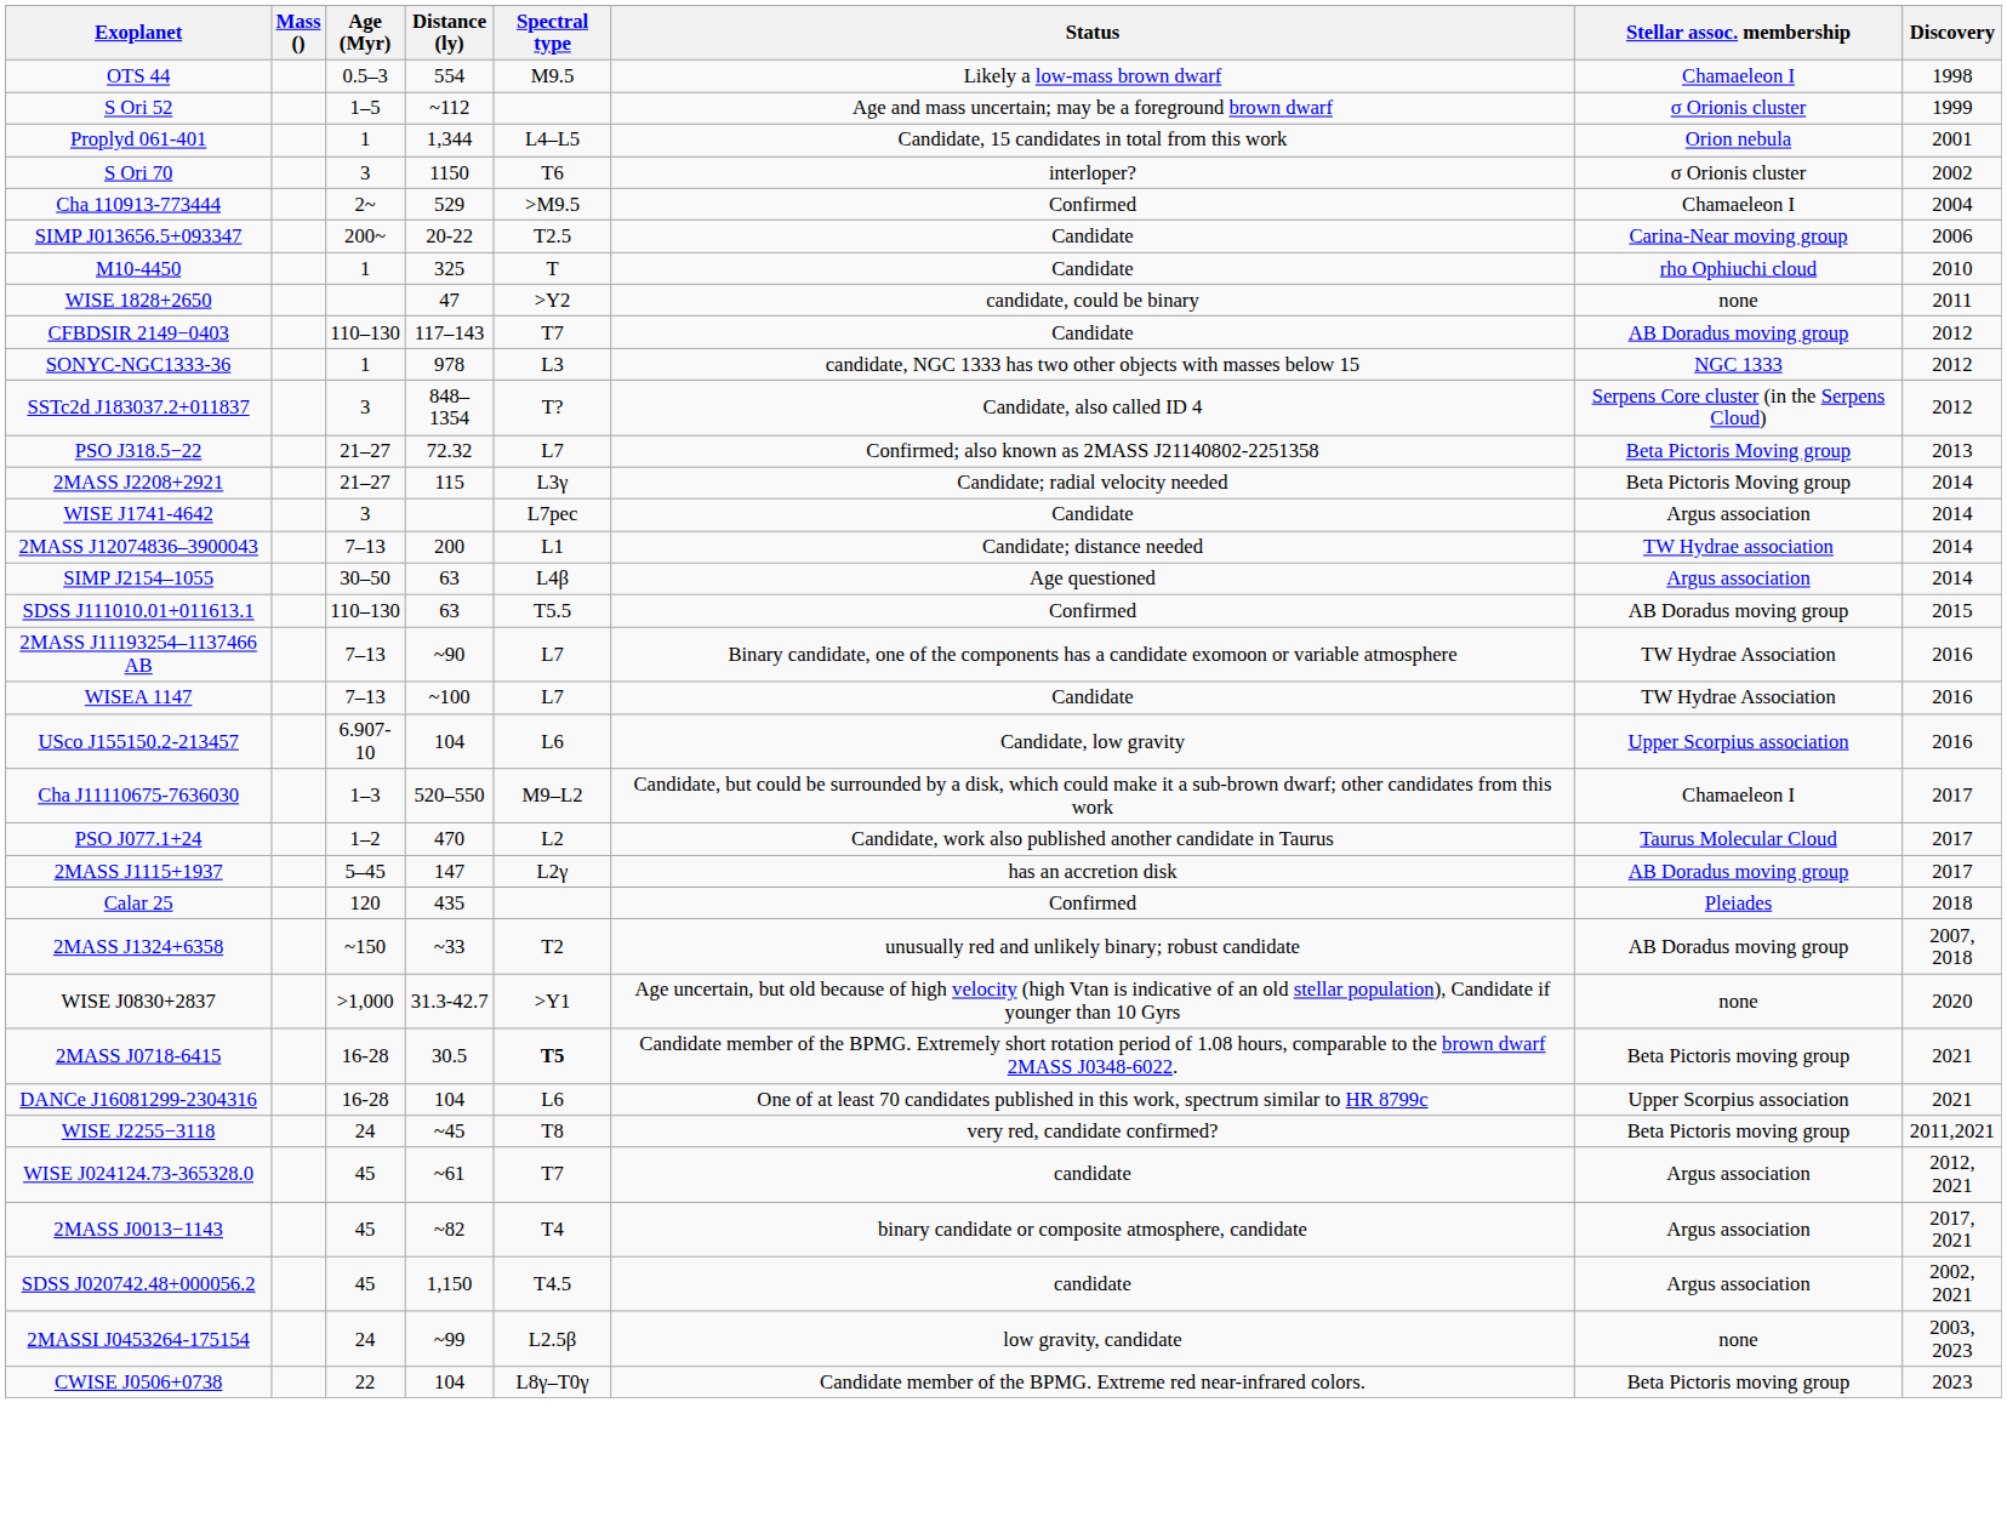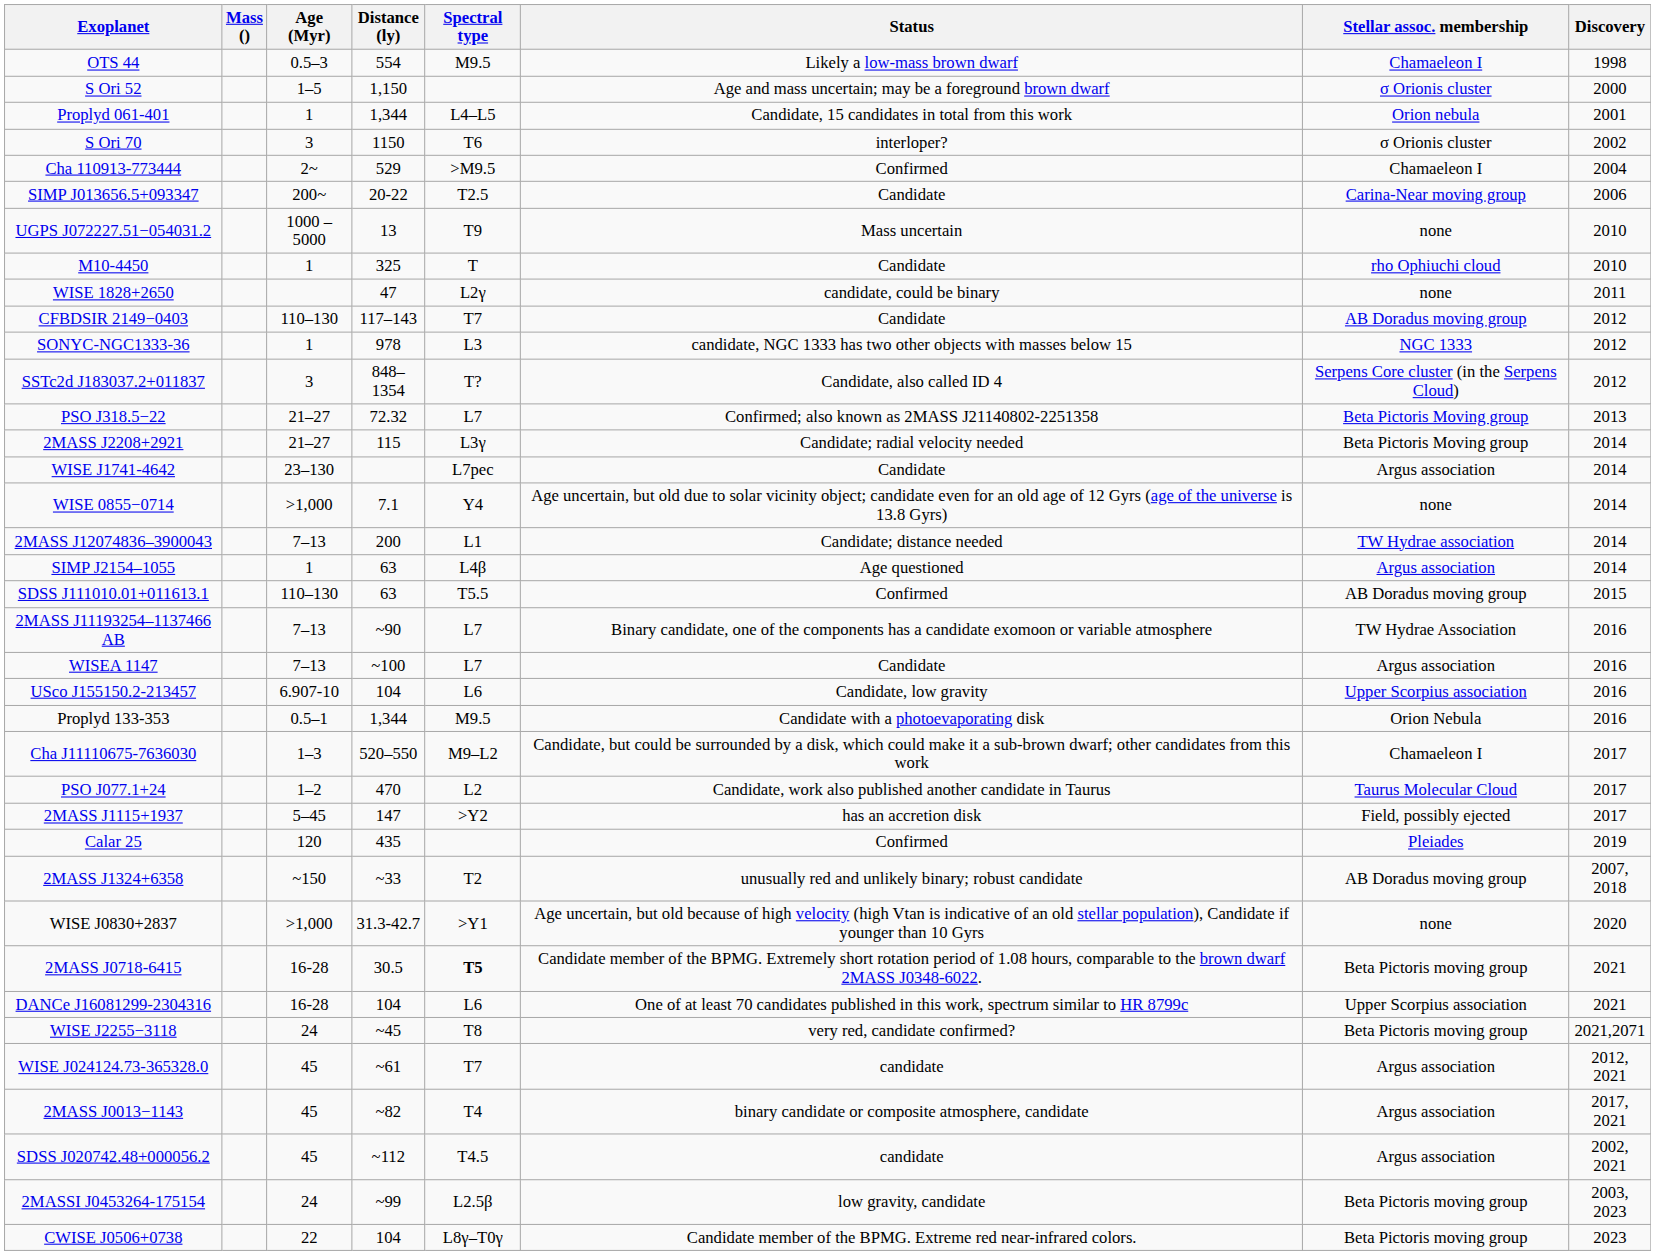 <table class="wikitable sortable" style="margin:1em auto; text-align: center;">
 <tr>
 <th><a href='#'>Exoplanet</a></th>
 <th><a href='#'>Mass</a><br>()</th>
 <th>Age<br>(Myr)</th>
 <th data-sort-type="number">Distance<br>(ly)</th>
 <th><a href='#'>Spectral type</a></th>
 <th>Status</th>
 <th><a href='#'>Stellar assoc.</a> membership</th>
 <th>Discovery</th>
 </tr>
 <tr>
 <td><a href='#'>OTS 44</a></td>
 <td></td>
 <td>0.5–3</td>
 <td>554</td>
 <td>M9.5</td>
 <td>Likely a <a href='#'>low-mass brown dwarf</a></td>
 <td><a href='#'>Chamaeleon I</a></td>
 <td>1998</td>
 </tr>
 <tr>
 <td><a href='#'>S Ori 52</a></td>
 <td></td>
 <td>1–5</td>
-<td data-sort-value="112">~112</td>
+<td data-sort-value="1150">1,150</td>
 <td></td>
 <td>Age and mass uncertain; may be a foreground <a href='#'>brown dwarf</a></td>
 <td><a href='#'>σ Orionis cluster</a></td>
-<td>1999</td>
+<td>2000</td>
 </tr>
 <tr>
 <td><a href='#'>Proplyd 061-401</a></td>
 <td></td>
 <td>1</td>
 <td>1,344</td>
 <td>L4–L5</td>
 <td>Candidate, 15 candidates in total from this work</td>
 <td><a href='#'>Orion nebula</a></td>
 <td>2001</td>
 </tr>
 <tr>
 <td><a href='#'>S Ori 70</a></td>
 <td></td>
 <td>3</td>
 <td>1150</td>
 <td>T6</td>
 <td>interloper?</td>
 <td>σ Orionis cluster</td>
 <td>2002</td>
 </tr>
 <tr>
 <td><a href='#'>Cha 110913-773444</a></td>
 <td></td>
 <td>2~</td>
 <td>529</td>
 <td data-sort-value="M9.5">>M9.5</td>
 <td>Confirmed</td>
 <td>Chamaeleon I</td>
 <td>2004</td>
 </tr>
 <tr>
 <td><a href='#'>SIMP J013656.5+093347</a></td>
 <td></td>
 <td>200~</td>
 <td>20-22</td>
 <td>T2.5</td>
 <td>Candidate</td>
 <td><a href='#'>Carina-Near moving group</a></td>
 <td>2006</td>
 </tr>
 <tr>
+<td><a href='#'>UGPS J072227.51−054031.2</a></td>
+<td></td>
+<td>1000 – 5000</td>
+<td>13</td>
+<td>T9</td>
+<td>Mass uncertain</td>
+<td>none</td>
+<td>2010</td>
+</tr>
+<tr>
 <td><a href='#'>M10-4450</a></td>
 <td></td>
 <td>1</td>
 <td>325</td>
 <td>T</td>
 <td>Candidate</td>
 <td><a href='#'>rho Ophiuchi cloud</a></td>
 <td>2010</td>
 </tr>
 <tr>
 <td><a href='#'>WISE 1828+2650</a></td>
 <td></td>
 <td></td>
 <td>47</td>
-<td data-sort-value="Y2">>Y2</td>
+<td>L2γ</td>
 <td>candidate, could be binary</td>
 <td>none</td>
 <td>2011</td>
 </tr>
 <tr>
 <td><a href='#'>CFBDSIR 2149−0403</a></td>
 <td></td>
 <td>110–130</td>
 <td>117–143</td>
 <td>T7</td>
 <td>Candidate</td>
 <td><a href='#'>AB Doradus moving group</a></td>
 <td>2012</td>
 </tr>
 <tr>
 <td><a href='#'>SONYC-NGC1333-36</a></td>
 <td></td>
 <td>1</td>
 <td>978</td>
 <td>L3</td>
 <td>candidate, NGC 1333 has two other objects with masses below 15 </td>
 <td><a href='#'>NGC 1333</a></td>
 <td>2012</td>
 </tr>
 <tr>
 <td><a href='#'>SSTc2d J183037.2+011837</a></td>
 <td></td>
 <td>3</td>
 <td>848–1354</td>
 <td>T?</td>
 <td>Candidate, also called ID 4</td>
 <td><a href='#'>Serpens Core cluster</a> (in the <a href='#'>Serpens Cloud</a>)</td>
 <td>2012</td>
 </tr>
 <tr>
 <td><a href='#'>PSO J318.5−22</a></td>
 <td></td>
 <td>21–27</td>
 <td>72.32</td>
 <td>L7</td>
 <td>Confirmed; also known as 2MASS J21140802-2251358</td>
 <td><a href='#'>Beta Pictoris Moving group</a></td>
 <td>2013</td>
 </tr>
 <tr>
 <td><a href='#'>2MASS J2208+2921</a></td>
 <td></td>
 <td>21–27</td>
 <td>115</td>
 <td>L3γ</td>
 <td>Candidate; radial velocity needed</td>
 <td>Beta Pictoris Moving group</td>
 <td>2014</td>
 </tr>
 <tr>
 <td><a href='#'>WISE J1741-4642</a></td>
 <td></td>
-<td>3</td>
+<td>23–130</td>
 <td></td>
 <td>L7pec</td>
 <td>Candidate</td>
 <td>Argus association</td>
+<td>2014</td>
+</tr>
+<tr>
+<td><a href='#'>WISE 0855−0714</a></td>
+<td></td>
+<td data-sort-value="1000">>1,000</td>
+<td>7.1</td>
+<td>Y4</td>
+<td>Age uncertain, but old due to solar vicinity object; candidate even for an old age of 12 Gyrs (<a href='#'>age of the universe</a> is 13.8 Gyrs)</td>
+<td>none</td>
 <td>2014</td>
 </tr>
 <tr>
 <td><a href='#'>2MASS J12074836–3900043</a></td>
 <td></td>
 <td>7–13</td>
 <td>200</td>
 <td>L1</td>
 <td>Candidate; distance needed</td>
 <td><a href='#'>TW Hydrae association</a></td>
 <td>2014</td>
 </tr>
 <tr>
 <td><a href='#'>SIMP J2154–1055</a></td>
 <td></td>
-<td>30–50</td>
+<td>1</td>
 <td>63</td>
 <td>L4β</td>
 <td>Age questioned</td>
 <td><a href='#'>Argus association</a></td>
 <td>2014</td>
 </tr>
 <tr>
 <td><a href='#'>SDSS J111010.01+011613.1</a></td>
 <td></td>
 <td>110–130</td>
 <td>63</td>
 <td>T5.5</td>
 <td>Confirmed</td>
 <td>AB Doradus moving group</td>
 <td>2015</td>
 </tr>
 <tr>
 <td><a href='#'>2MASS J11193254–1137466 AB</a></td>
 <td></td>
 <td>7–13</td>
 <td data-sort-value="90">~90</td>
 <td>L7</td>
 <td>Binary candidate, one of the components has a candidate exomoon or variable atmosphere</td>
 <td>TW Hydrae Association</td>
 <td>2016</td>
 </tr>
 <tr>
 <td><a href='#'>WISEA 1147</a></td>
 <td></td>
 <td>7–13</td>
 <td data-sort-value="100">~100</td>
 <td>L7</td>
 <td>Candidate</td>
-<td>TW Hydrae Association</td>
+<td>Argus association</td>
 <td>2016</td>
 </tr>
 <tr>
 <td><a href='#'>USco J155150.2-213457</a></td>
 <td></td>
 <td>6.907-10</td>
 <td>104</td>
 <td>L6</td>
 <td>Candidate, low gravity</td>
 <td><a href='#'>Upper Scorpius association</a></td>
+<td>2016</td>
+</tr>
+<tr>
+<td>Proplyd 133-353</td>
+<td></td>
+<td>0.5–1</td>
+<td>1,344</td>
+<td>M9.5</td>
+<td>Candidate with a <a href='#'>photoevaporating</a> disk</td>
+<td>Orion Nebula</td>
 <td>2016</td>
 </tr>
 <tr>
 <td><a href='#'>Cha J11110675-7636030</a></td>
 <td></td>
 <td>1–3</td>
 <td>520–550</td>
 <td>M9–L2</td>
 <td>Candidate, but could be surrounded by a disk, which could make it a sub-brown dwarf; other candidates from this work</td>
 <td>Chamaeleon I</td>
 <td>2017</td>
 </tr>
 <tr>
 <td><a href='#'>PSO J077.1+24</a></td>
 <td></td>
 <td>1–2</td>
 <td>470</td>
 <td>L2</td>
 <td>Candidate, work also published another candidate in Taurus</td>
 <td><a href='#'>Taurus Molecular Cloud</a></td>
 <td>2017</td>
 </tr>
 <tr>
 <td><a href='#'>2MASS J1115+1937</a></td>
 <td></td>
 <td>5–45</td>
 <td>147</td>
-<td>L2γ</td>
+<td data-sort-value="Y2">>Y2</td>
 <td>has an accretion disk</td>
-<td><a href='#'>AB Doradus moving group</a></td>
+<td>Field, possibly ejected</td>
 <td>2017</td>
 </tr>
 <tr>
 <td><a href='#'>Calar 25</a></td>
 <td></td>
 <td>120</td>
 <td>435</td>
 <td></td>
 <td>Confirmed</td>
 <td><a href='#'>Pleiades</a></td>
-<td>2018</td>
+<td>2019</td>
 </tr>
 <tr>
 <td><a href='#'>2MASS J1324+6358</a></td>
 <td></td>
 <td data-sort-value="150">~150</td>
 <td data-sort-value="33">~33</td>
 <td>T2</td>
 <td>unusually red and unlikely binary; robust candidate</td>
 <td>AB Doradus moving group</td>
 <td>2007, 2018</td>
 </tr>
 <tr>
 <td>WISE J0830+2837</td>
 <td></td>
 <td data-sort-value="1000">>1,000</td>
 <td>31.3-42.7</td>
 <td data-sort-value="Y1">>Y1</td>
 <td>Age uncertain, but old because of high <a href='#'>velocity</a> (high Vtan is indicative of an old <a href='#'>stellar population</a>), Candidate if younger than 10 Gyrs</td>
 <td>none</td>
 <td>2020</td>
 </tr>
 <tr>
 <td><a href='#'>2MASS J0718-6415</a></td>
 <td></td>
 <td>16-28</td>
 <td>30.5</td>
 <td><strong>T5</strong></td>
 <td>Candidate member of the BPMG. Extremely short rotation period of 1.08 hours, comparable to the <a href='#'>brown dwarf</a> <a href='#'>2MASS J0348-6022</a>.</td>
 <td>Beta Pictoris moving group</td>
 <td>2021</td>
 </tr>
 <tr>
 <td><a href='#'>DANCe J16081299-2304316</a></td>
 <td></td>
 <td>16-28</td>
 <td>104</td>
 <td>L6</td>
 <td>One of at least 70 candidates published in this work, spectrum similar to <a href='#'>HR 8799c</a></td>
 <td>Upper Scorpius association</td>
 <td>2021</td>
 </tr>
 <tr>
 <td><a href='#'>WISE J2255−3118</a></td>
 <td></td>
 <td>24</td>
 <td data-sort-value="45">~45</td>
 <td>T8</td>
 <td>very red, candidate confirmed?</td>
 <td>Beta Pictoris moving group</td>
-<td>2011,2021</td>
+<td>2021,2071</td>
 </tr>
 <tr>
 <td><a href='#'>WISE J024124.73-365328.0</a></td>
 <td></td>
 <td>45</td>
 <td data-sort-value="61">~61</td>
 <td>T7</td>
 <td>candidate</td>
 <td>Argus association</td>
 <td>2012, 2021</td>
 </tr>
 <tr>
 <td><a href='#'>2MASS J0013−1143</a></td>
 <td></td>
 <td>45</td>
 <td data-sort-value="82">~82</td>
 <td>T4</td>
 <td>binary candidate or composite atmosphere, candidate</td>
 <td>Argus association</td>
 <td>2017, 2021</td>
 </tr>
 <tr>
 <td><a href='#'>SDSS J020742.48+000056.2</a></td>
 <td></td>
 <td>45</td>
-<td data-sort-value="1150">1,150</td>
+<td data-sort-value="112">~112</td>
 <td>T4.5</td>
 <td>candidate</td>
 <td>Argus association</td>
 <td>2002, 2021</td>
 </tr>
 <tr>
 <td><a href='#'>2MASSI J0453264-175154</a></td>
 <td></td>
 <td>24</td>
 <td data-sort-value="99">~99</td>
 <td>L2.5β</td>
 <td>low gravity, candidate</td>
-<td>none</td>
+<td>Beta Pictoris moving group</td>
 <td>2003, 2023</td>
 </tr>
 <tr>
 <td><a href='#'>CWISE J0506+0738</a></td>
 <td></td>
 <td>22</td>
 <td>104</td>
 <td>L8γ–T0γ</td>
 <td>Candidate member of the BPMG. Extreme red near-infrared colors.</td>
 <td>Beta Pictoris moving group</td>
 <td>2023</td>
 </tr>
 </table>
